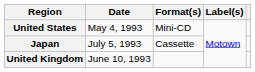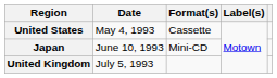 <table class="wikitable plainrowheaders">
 <tr>
 <th scope="col">Region</th>
 <th scope="col">Date</th>
 <th scope="col">Format(s)</th>
 <th scope="col">Label(s)</th>
 <th scope="col"></th>
 </tr>
 <tr>
 <th scope="row">United States</th>
 <td>May 4, 1993</td>
-<td>Mini-CD</td>
+<td>Cassette</td>
 <td rowspan="3"><a href='#'>Motown</a></td>
 <td></td>
 </tr>
 <tr>
 <th scope="row">Japan</th>
-<td>July 5, 1993</td>
-<td>Cassette</td>
+<td>June 10, 1993</td>
+<td>Mini-CD</td>
 <td></td>
 </tr>
 <tr>
 <th scope="row">United Kingdom</th>
-<td>June 10, 1993</td>
+<td>July 5, 1993</td>
 <td></td>
 <td></td>
 </tr>
 </table>
